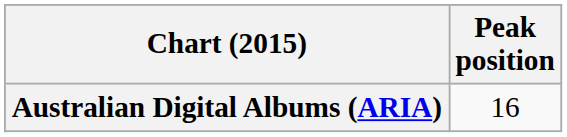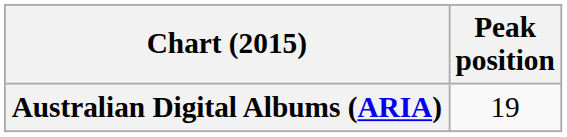 <table class="wikitable plainrowheaders" style="text-align:center;">
 <tr>
 <th scope="col">Chart (2015)</th>
 <th scope="col">Peak<br>position</th>
 </tr>
 <tr>
 <th scope="row">Australian Digital Albums (<a href='#'>ARIA</a>)</th>
-<td>16</td>
+<td>19</td>
 </tr>
 </table>
